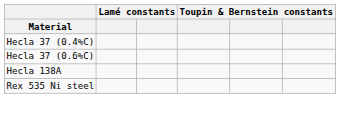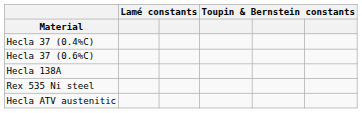 <table border="1" class="wikitable" align="center">
 <tr>
 <th scope="col" valign="top"></th>
 <th colspan="2" valign="top">Lamé constants</th>
 <th colspan="3" valign="top">Toupin & Bernstein constants</th>
 </tr>
 <tr>
 <th valign="top">Material</th>
 <th valign="top"></th>
 <th valign="top"></th>
 <th valign="top"></th>
 <th valign="top"></th>
 <th valign="top"></th>
 </tr>
 <tr>
 <td align="left">Hecla 37 (0.4%C)</td>
 <td></td>
 <td></td>
 <td></td>
 <td></td>
 <td></td>
 </tr>
 <tr>
 <td>Hecla 37 (0.6%C)</td>
 <td></td>
 <td></td>
 <td></td>
 <td></td>
 <td></td>
 </tr>
 <tr>
 <td>Hecla 138A</td>
 <td></td>
 <td></td>
 <td></td>
 <td></td>
 <td></td>
 </tr>
 <tr>
 <td>Rex 535 Ni steel</td>
 <td></td>
 <td></td>
 <td></td>
 <td></td>
 <td></td>
 </tr>
+<tr>
+<td>Hecla ATV austenitic</td>
+<td></td>
+<td></td>
+<td></td>
+<td></td>
+<td></td>
+</tr>
 </table>
